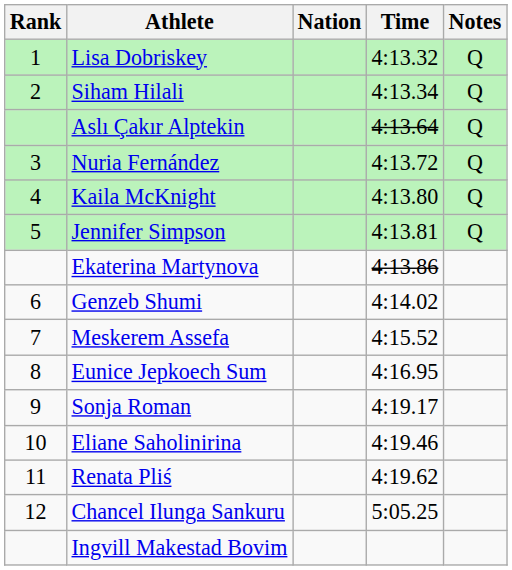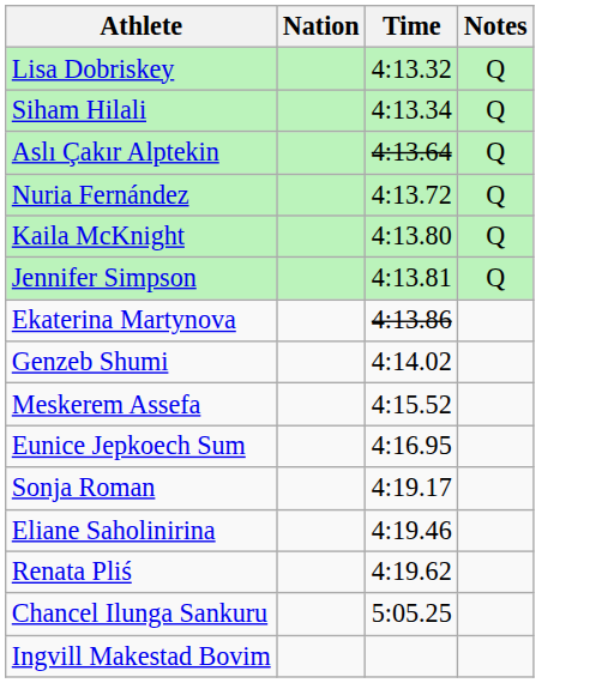 <table class="wikitable sortable" style="text-align:center">
 <tr>
-<th>Rank</th>
 <th>Athlete</th>
 <th>Nation</th>
 <th>Time</th>
 <th>Notes</th>
 </tr>
 <tr bgcolor=bbf3bb>
-<td>1</td>
 <td align=left><a href='#'>Lisa Dobriskey</a></td>
 <td align=left></td>
 <td>4:13.32</td>
 <td>Q</td>
 </tr>
 <tr bgcolor=bbf3bb>
-<td>2</td>
 <td align=left><a href='#'>Siham Hilali</a></td>
 <td align=left></td>
 <td>4:13.34</td>
 <td>Q</td>
 </tr>
 <tr bgcolor=bbf3bb>
-<td></td>
 <td align=left><a href='#'>Aslı Çakır Alptekin</a></td>
 <td align=left></td>
 <td><s>4:13.64 </s></td>
 <td>Q</td>
 </tr>
 <tr bgcolor=bbf3bb>
-<td>3</td>
 <td align=left><a href='#'>Nuria Fernández</a></td>
 <td align=left></td>
 <td>4:13.72</td>
 <td>Q</td>
 </tr>
 <tr bgcolor=bbf3bb>
-<td>4</td>
 <td align=left><a href='#'>Kaila McKnight</a></td>
 <td align=left></td>
 <td>4:13.80</td>
 <td>Q</td>
 </tr>
 <tr bgcolor=bbf3bb>
-<td>5</td>
 <td align=left><a href='#'>Jennifer Simpson</a></td>
 <td align=left></td>
 <td>4:13.81</td>
 <td>Q</td>
 </tr>
 <tr>
-<td></td>
 <td align=left><a href='#'>Ekaterina Martynova</a></td>
 <td align=left></td>
 <td><s>4:13.86</s></td>
 <td></td>
 </tr>
 <tr>
-<td>6</td>
 <td align=left><a href='#'>Genzeb Shumi</a></td>
 <td align=left></td>
 <td>4:14.02</td>
 <td></td>
 </tr>
 <tr>
-<td>7</td>
 <td align=left><a href='#'>Meskerem Assefa</a></td>
 <td align=left></td>
 <td>4:15.52</td>
 <td></td>
 </tr>
 <tr>
-<td>8</td>
 <td align=left><a href='#'>Eunice Jepkoech Sum</a></td>
 <td align=left></td>
 <td>4:16.95</td>
 <td></td>
 </tr>
 <tr>
-<td>9</td>
 <td align=left><a href='#'>Sonja Roman</a></td>
 <td align=left></td>
 <td>4:19.17</td>
 <td></td>
 </tr>
 <tr>
-<td>10</td>
 <td align=left><a href='#'>Eliane Saholinirina</a></td>
 <td align=left></td>
 <td>4:19.46</td>
 <td></td>
 </tr>
 <tr>
-<td>11</td>
 <td align=left><a href='#'>Renata Pliś</a></td>
 <td align=left></td>
 <td>4:19.62</td>
 <td></td>
 </tr>
 <tr>
-<td>12</td>
 <td align=left><a href='#'>Chancel Ilunga Sankuru</a></td>
 <td align=left></td>
 <td>5:05.25</td>
 <td></td>
 </tr>
 <tr>
-<td></td>
 <td align=left><a href='#'>Ingvill Makestad Bovim</a></td>
 <td align=left></td>
 <td></td>
 <td></td>
 </tr>
 </table>
